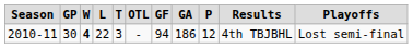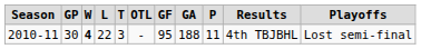 <table class="wikitable">
 <tr align="center"  bgcolor="#dddddd">
 <td><strong>Season</strong></td>
 <td><strong>GP</strong></td>
 <td><strong>W</strong></td>
 <td><strong>L</strong></td>
 <td><strong>T</strong></td>
 <td><strong>OTL</strong></td>
 <td><strong>GF</strong></td>
 <td><strong>GA</strong></td>
 <td><strong>P</strong></td>
 <td><strong>Results</strong></td>
 <td><strong>Playoffs</strong></td>
 </tr>
 <tr align="center">
 <td>2010-11</td>
 <td>30</td>
 <td><strong>4</strong></td>
 <td>22</td>
 <td>3</td>
 <td>-</td>
-<td>94</td>
-<td>186</td>
-<td>12</td>
+<td>95</td>
+<td>188</td>
+<td>11</td>
 <td>4th TBJBHL</td>
 <td>Lost semi-final</td>
 </tr>
 </table>
